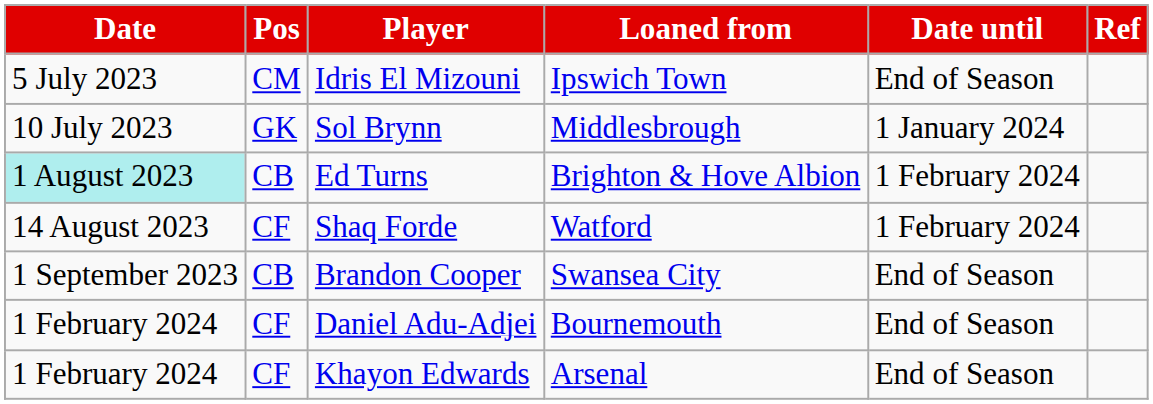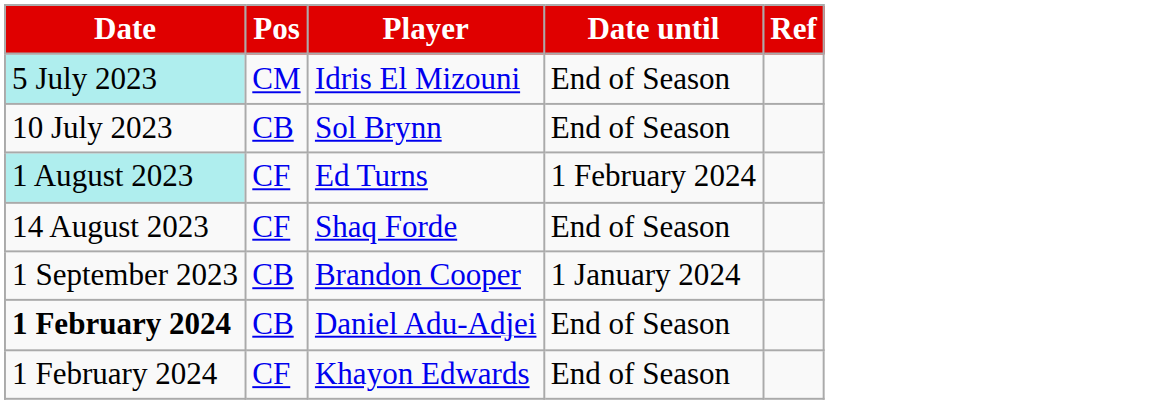 <table class="wikitable plainrowheaders sortable">
 <tr>
 <th style="background:#E00000;color:white">Date</th>
 <th style="background:#E00000;color:white">Pos</th>
 <th style="background:#E00000;color:white">Player</th>
-<th style="background:#E00000;color:white">Loaned from</th>
 <th style="background:#E00000;color:white">Date until</th>
 <th style="background:#E00000;color:white">Ref</th>
 </tr>
 <tr>
-<td>5 July 2023</td>
+<td style="background: paleturquoise;">5 July 2023</td>
 <td><a href='#'>CM</a></td>
 <td> <a href='#'>Idris El Mizouni</a></td>
-<td> <a href='#'>Ipswich Town</a></td>
 <td>End of Season</td>
 <td></td>
 </tr>
 <tr>
 <td>10 July 2023</td>
-<td><a href='#'>GK</a></td>
+<td><a href='#'>CB</a></td>
 <td> <a href='#'>Sol Brynn</a></td>
-<td> <a href='#'>Middlesbrough</a></td>
-<td>1 January 2024</td>
+<td>End of Season</td>
 <td></td>
 </tr>
 <tr>
 <td style="background: paleturquoise;">1 August 2023</td>
-<td><a href='#'>CB</a></td>
+<td><a href='#'>CF</a></td>
 <td> <a href='#'>Ed Turns</a></td>
-<td> <a href='#'>Brighton & Hove Albion</a></td>
 <td>1 February 2024</td>
 <td></td>
 </tr>
 <tr>
 <td>14 August 2023</td>
 <td><a href='#'>CF</a></td>
 <td> <a href='#'>Shaq Forde</a></td>
-<td> <a href='#'>Watford</a></td>
-<td>1 February 2024</td>
+<td>End of Season</td>
 <td></td>
 </tr>
 <tr>
 <td>1 September 2023</td>
 <td><a href='#'>CB</a></td>
 <td> <a href='#'>Brandon Cooper</a></td>
-<td> <a href='#'>Swansea City</a></td>
-<td>End of Season</td>
+<td>1 January 2024</td>
 <td></td>
 </tr>
 <tr>
-<td>1 February 2024</td>
-<td><a href='#'>CF</a></td>
+<td><strong>1 February 2024</strong></td>
+<td><a href='#'>CB</a></td>
 <td> <a href='#'>Daniel Adu-Adjei</a></td>
-<td> <a href='#'>Bournemouth</a></td>
 <td>End of Season</td>
 <td></td>
 </tr>
 <tr>
 <td>1 February 2024</td>
 <td><a href='#'>CF</a></td>
 <td> <a href='#'>Khayon Edwards</a></td>
-<td> <a href='#'>Arsenal</a></td>
 <td>End of Season</td>
 <td></td>
 </tr>
 </table>
